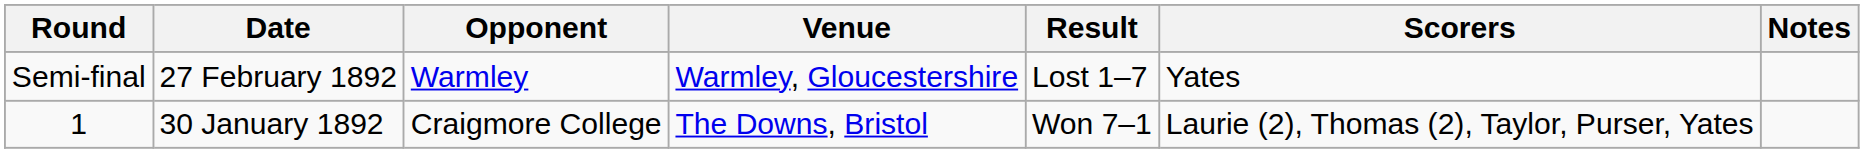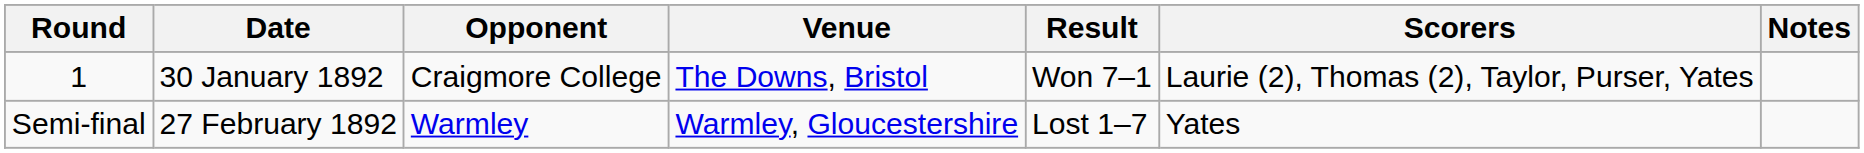 <table class="wikitable">
 <tr>
 <th>Round</th>
 <th>Date</th>
 <th>Opponent</th>
 <th>Venue</th>
 <th>Result</th>
 <th>Scorers</th>
 <th>Notes</th>
 </tr>
 <tr>
+<td style="text-align:center;">1</td>
+<td>30 January 1892</td>
+<td>Craigmore College</td>
+<td><a href='#'>The Downs</a>, <a href='#'>Bristol</a></td>
+<td>Won 7–1</td>
+<td>Laurie (2), Thomas (2), Taylor, Purser, Yates</td>
+<td></td>
+</tr>
+<tr>
 <td style="text-align:center;">Semi-final</td>
 <td>27 February 1892</td>
 <td><a href='#'>Warmley</a></td>
 <td><a href='#'>Warmley</a>, <a href='#'>Gloucestershire</a></td>
 <td>Lost 1–7</td>
 <td>Yates</td>
 <td></td>
 </tr>
-<tr>
-<td style="text-align:center;">1</td>
-<td>30 January 1892</td>
-<td>Craigmore College</td>
-<td><a href='#'>The Downs</a>, <a href='#'>Bristol</a></td>
-<td>Won 7–1</td>
-<td>Laurie (2), Thomas (2), Taylor, Purser, Yates</td>
-<td></td>
-</tr>
 </table>
